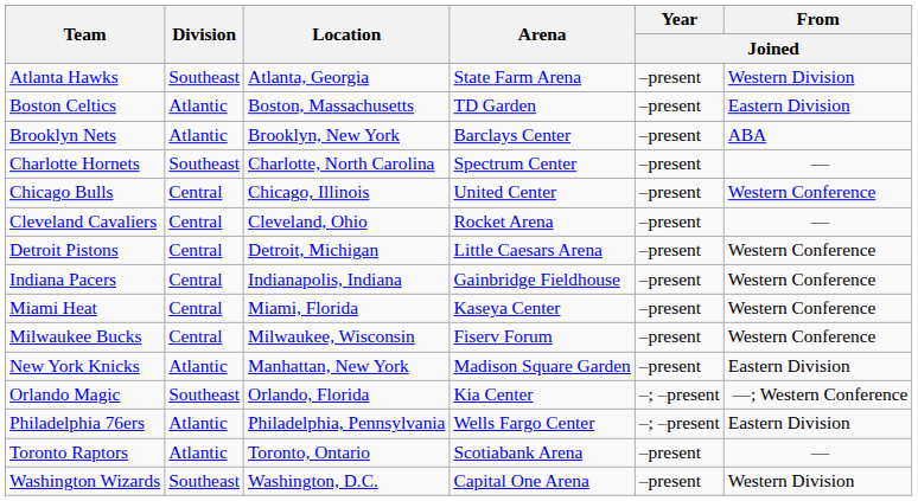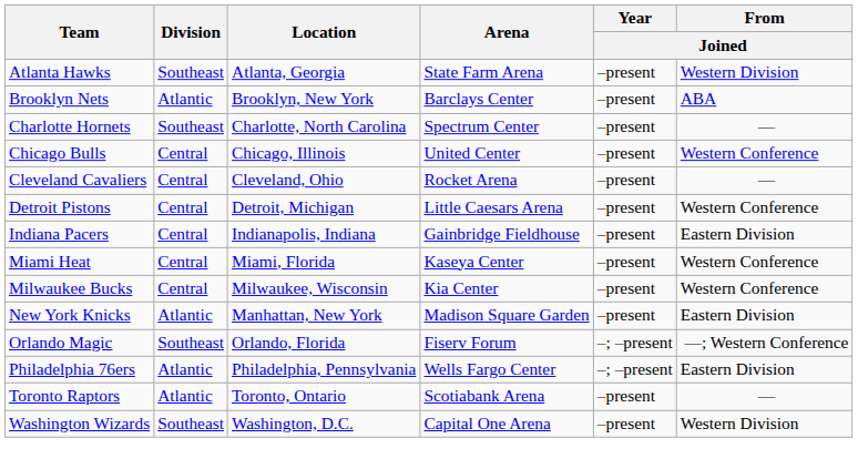 <table class="wikitable sortable">
 <tr>
 <th rowspan="2">Team</th>
 <th rowspan="2">Division</th>
 <th rowspan="2">Location</th>
 <th rowspan="2">Arena</th>
 <th>Year</th>
 <th>From</th>
 </tr>
 <tr class="unsortable">
 <th colspan="2">Joined</th>
 </tr>
 <tr>
 <td><a href='#'>Atlanta Hawks</a></td>
 <td><a href='#'>Southeast</a></td>
 <td><a href='#'>Atlanta, Georgia</a></td>
 <td><a href='#'>State Farm Arena</a></td>
 <td>–present</td>
 <td><a href='#'>Western Division</a></td>
-</tr>
-<tr>
-<td><a href='#'>Boston Celtics</a></td>
-<td><a href='#'>Atlantic</a></td>
-<td><a href='#'>Boston, Massachusetts</a></td>
-<td><a href='#'>TD Garden</a></td>
-<td>–present</td>
-<td><a href='#'>Eastern Division</a></td>
 </tr>
 <tr>
 <td><a href='#'>Brooklyn Nets</a></td>
 <td><a href='#'>Atlantic</a></td>
 <td><a href='#'>Brooklyn, New York</a></td>
 <td><a href='#'>Barclays Center</a></td>
 <td>–present</td>
 <td><a href='#'>ABA</a></td>
 </tr>
 <tr>
 <td><a href='#'>Charlotte Hornets</a></td>
 <td><a href='#'>Southeast</a></td>
 <td><a href='#'>Charlotte, North Carolina</a></td>
 <td><a href='#'>Spectrum Center</a></td>
 <td>–present</td>
 <td align="center"> —</td>
 </tr>
 <tr>
 <td><a href='#'>Chicago Bulls</a></td>
 <td><a href='#'>Central</a></td>
 <td><a href='#'>Chicago, Illinois</a></td>
 <td><a href='#'>United Center</a></td>
 <td>–present</td>
 <td><a href='#'>Western Conference</a></td>
 </tr>
 <tr>
 <td><a href='#'>Cleveland Cavaliers</a></td>
 <td><a href='#'>Central</a></td>
 <td><a href='#'>Cleveland, Ohio</a></td>
 <td><a href='#'>Rocket Arena</a></td>
 <td>–present</td>
 <td align="center"> —</td>
 </tr>
 <tr>
 <td><a href='#'>Detroit Pistons</a></td>
 <td><a href='#'>Central</a></td>
 <td><a href='#'>Detroit, Michigan</a></td>
 <td><a href='#'>Little Caesars Arena</a></td>
 <td>–present</td>
 <td>Western Conference</td>
 </tr>
 <tr>
 <td><a href='#'>Indiana Pacers</a></td>
 <td><a href='#'>Central</a></td>
 <td><a href='#'>Indianapolis, Indiana</a></td>
 <td><a href='#'>Gainbridge Fieldhouse</a></td>
 <td>–present</td>
-<td>Western Conference</td>
+<td>Eastern Division</td>
 </tr>
 <tr>
 <td><a href='#'>Miami Heat</a></td>
 <td><a href='#'>Central</a></td>
 <td><a href='#'>Miami, Florida</a></td>
 <td><a href='#'>Kaseya Center</a></td>
 <td>–present</td>
 <td>Western Conference</td>
 </tr>
 <tr>
 <td><a href='#'>Milwaukee Bucks</a></td>
 <td><a href='#'>Central</a></td>
 <td><a href='#'>Milwaukee, Wisconsin</a></td>
-<td><a href='#'>Fiserv Forum</a></td>
+<td><a href='#'>Kia Center</a></td>
 <td>–present</td>
 <td>Western Conference</td>
 </tr>
 <tr>
 <td><a href='#'>New York Knicks</a></td>
 <td><a href='#'>Atlantic</a></td>
 <td><a href='#'>Manhattan, New York</a></td>
 <td><a href='#'>Madison Square Garden</a></td>
 <td>–present</td>
 <td>Eastern Division</td>
 </tr>
 <tr>
 <td><a href='#'>Orlando Magic</a></td>
 <td><a href='#'>Southeast</a></td>
 <td><a href='#'>Orlando, Florida</a></td>
-<td><a href='#'>Kia Center</a></td>
+<td><a href='#'>Fiserv Forum</a></td>
 <td>–; –present</td>
 <td align="center"> —; Western Conference</td>
 </tr>
 <tr>
 <td><a href='#'>Philadelphia 76ers</a></td>
 <td><a href='#'>Atlantic</a></td>
 <td><a href='#'>Philadelphia, Pennsylvania</a></td>
 <td><a href='#'>Wells Fargo Center</a></td>
 <td>–; –present</td>
 <td>Eastern Division</td>
 </tr>
 <tr>
 <td><a href='#'>Toronto Raptors</a></td>
 <td><a href='#'>Atlantic</a></td>
 <td><a href='#'>Toronto, Ontario</a></td>
 <td><a href='#'>Scotiabank Arena</a></td>
 <td>–present</td>
 <td align="center"> —</td>
 </tr>
 <tr>
 <td><a href='#'>Washington Wizards</a></td>
 <td><a href='#'>Southeast</a></td>
 <td><a href='#'>Washington, D.C.</a></td>
 <td><a href='#'>Capital One Arena</a></td>
 <td>–present</td>
 <td>Western Division</td>
 </tr>
 </table>
